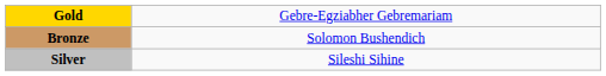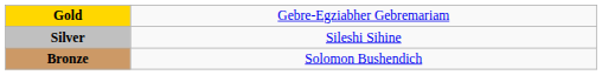 <table class="wikitable" style="text-align:center; " width="35%">
 <tr>
 <td bgcolor="gold"><strong>Gold</strong></td>
 <td><a href='#'>Gebre-Egziabher Gebremariam</a><br>  <small><em></em></small></td>
 </tr>
 <tr>
+<td bgcolor="silver"><strong>Silver</strong></td>
+<td><a href='#'>Sileshi Sihine</a><br>  <small><em></em></small></td>
+</tr>
+<tr>
 <td bgcolor="CC9966"><strong>Bronze</strong></td>
 <td><a href='#'>Solomon Bushendich</a><br>  <small><em></em></small></td>
 </tr>
-<tr>
-<td bgcolor="silver"><strong>Silver</strong></td>
-<td><a href='#'>Sileshi Sihine</a><br>  <small><em></em></small></td>
-</tr>
 </table>
